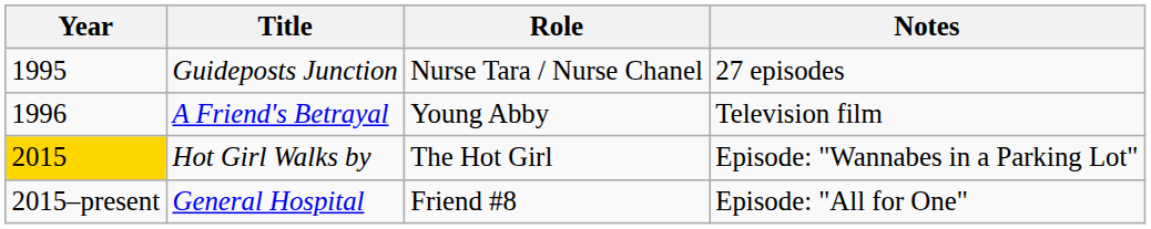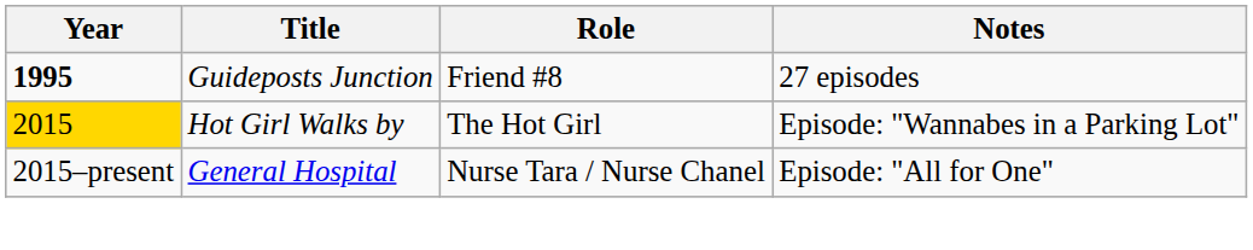 <table class="wikitable sortable">
 <tr>
 <th>Year</th>
 <th>Title</th>
 <th>Role</th>
 <th>Notes</th>
 </tr>
 <tr>
-<td>1995</td>
+<td><strong>1995</strong></td>
 <td><em>Guideposts Junction</em></td>
-<td>Nurse Tara / Nurse Chanel</td>
+<td>Friend #8</td>
 <td>27 episodes</td>
-</tr>
-<tr>
-<td>1996</td>
-<td><em><a href='#'>A Friend's Betrayal</a></em></td>
-<td>Young Abby</td>
-<td>Television film</td>
 </tr>
 <tr>
 <td style="background: gold;">2015</td>
 <td><em>Hot Girl Walks by</em></td>
 <td>The Hot Girl</td>
 <td>Episode: "Wannabes in a Parking Lot"</td>
 </tr>
 <tr>
 <td>2015–present</td>
 <td><em><a href='#'>General Hospital</a></em></td>
-<td>Friend #8</td>
+<td>Nurse Tara / Nurse Chanel</td>
 <td>Episode: "All for One"</td>
 </tr>
 </table>
